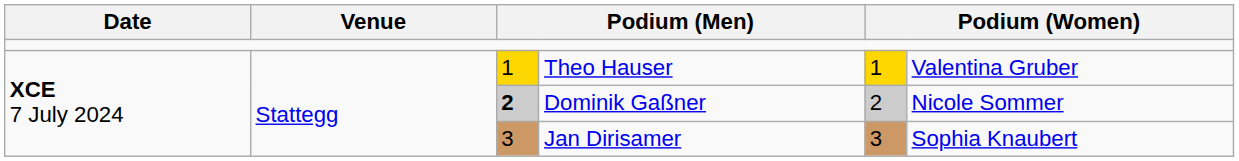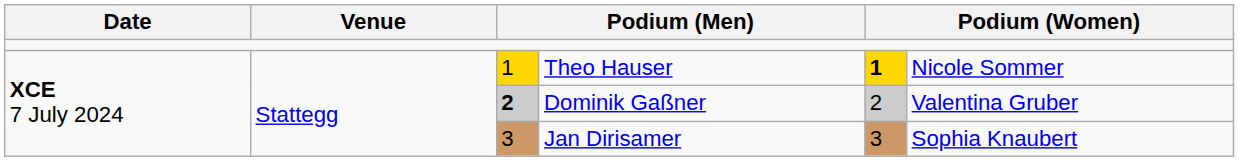 <table class="wikitable" width=70%>
 <tr>
 <th>Date</th>
 <th width=20%>Venue</th>
 <th colspan=2 width=30%>Podium (Men)</th>
 <th colspan=2 width=30%>Podium (Women)</th>
 </tr>
 <tr>
 <td colspan=6></td>
 </tr>
 <tr>
 <td rowspan=3><strong>XCE</strong> <br> 7 July 2024</td>
 <td rowspan=3><br><a href='#'>Stattegg</a></td>
 <td bgcolor=FFD700>1</td>
 <td><a href='#'>Theo Hauser</a></td>
-<td bgcolor=FFD700>1</td>
-<td><a href='#'>Valentina Gruber</a></td>
+<td bgcolor=FFD700><strong>1</strong></td>
+<td><a href='#'>Nicole Sommer</a></td>
 </tr>
 <tr>
 <td bgcolor=CCCCCC><strong>2</strong></td>
 <td><a href='#'>Dominik Gaßner</a></td>
 <td bgcolor=CCCCCC>2</td>
-<td><a href='#'>Nicole Sommer</a></td>
+<td><a href='#'>Valentina Gruber</a></td>
 </tr>
 <tr>
 <td bgcolor=CC9966>3</td>
 <td><a href='#'>Jan Dirisamer</a></td>
 <td bgcolor=CC9966>3</td>
 <td><a href='#'>Sophia Knaubert</a></td>
 </tr>
 </table>
